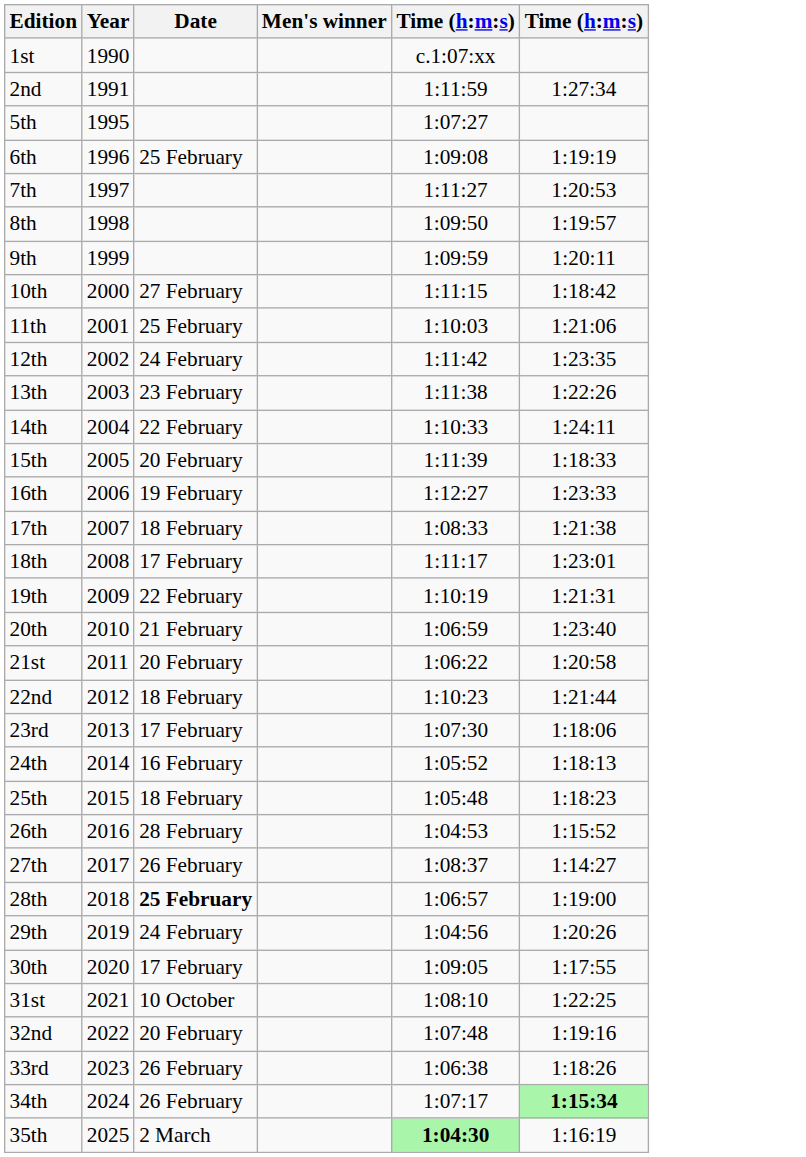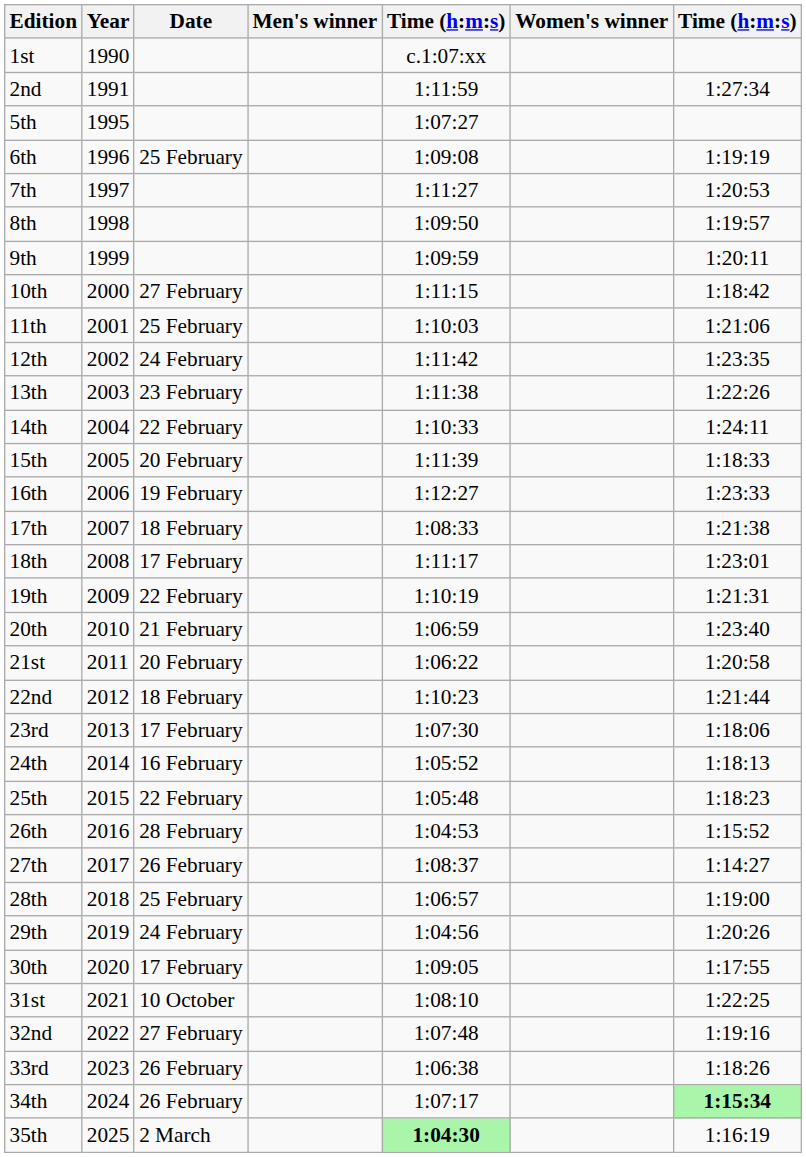 <table class="wikitable sortable">
 <tr>
 <th class="unsortable">Edition</th>
 <th>Year</th>
 <th class="unsortable">Date</th>
 <th>Men's winner</th>
 <th>Time (<a href='#'>h</a>:<a href='#'>m</a>:<a href='#'>s</a>)</th>
+<th>Women's winner</th>
 <th>Time  (<a href='#'>h</a>:<a href='#'>m</a>:<a href='#'>s</a>)</th>
 </tr>
 <tr>
 <td>1st</td>
 <td>1990</td>
 <td></td>
 <td></td>
 <td align=center>c.1:07:xx</td>
 <td></td>
+<td></td>
 </tr>
 <tr>
 <td>2nd</td>
 <td>1991</td>
 <td></td>
 <td></td>
 <td align=center>1:11:59</td>
+<td></td>
 <td align=center>1:27:34</td>
 </tr>
 <tr>
 <td>5th</td>
 <td>1995</td>
 <td></td>
 <td></td>
 <td align=center>1:07:27</td>
+<td></td>
 <td align=center></td>
 </tr>
 <tr>
 <td>6th</td>
 <td>1996</td>
 <td>25 February</td>
 <td></td>
 <td align=center>1:09:08</td>
+<td></td>
 <td align=center>1:19:19</td>
 </tr>
 <tr>
 <td>7th</td>
 <td>1997</td>
 <td></td>
 <td></td>
 <td align=center>1:11:27</td>
+<td></td>
 <td align=center>1:20:53</td>
 </tr>
 <tr>
 <td>8th</td>
 <td>1998</td>
 <td></td>
 <td></td>
 <td align=center>1:09:50</td>
+<td></td>
 <td align=center>1:19:57</td>
 </tr>
 <tr>
 <td>9th</td>
 <td>1999</td>
 <td></td>
 <td></td>
 <td align=center>1:09:59</td>
+<td></td>
 <td align=center>1:20:11</td>
 </tr>
 <tr>
 <td>10th</td>
 <td>2000</td>
 <td>27 February</td>
 <td></td>
 <td align=center>1:11:15</td>
+<td></td>
 <td align=center>1:18:42</td>
 </tr>
 <tr>
 <td>11th</td>
 <td>2001</td>
 <td>25 February</td>
 <td></td>
 <td align=center>1:10:03</td>
+<td></td>
 <td align=center>1:21:06</td>
 </tr>
 <tr>
 <td>12th</td>
 <td>2002</td>
 <td>24 February</td>
 <td></td>
 <td align=center>1:11:42</td>
+<td></td>
 <td align=center>1:23:35</td>
 </tr>
 <tr>
 <td>13th</td>
 <td>2003</td>
 <td>23 February</td>
 <td></td>
 <td align=center>1:11:38</td>
+<td></td>
 <td align=center>1:22:26</td>
 </tr>
 <tr>
 <td>14th</td>
 <td>2004</td>
 <td>22 February</td>
 <td></td>
 <td align=center>1:10:33</td>
+<td> </td>
 <td align=center>1:24:11</td>
 </tr>
 <tr>
 <td>15th</td>
 <td>2005</td>
 <td>20 February</td>
 <td></td>
 <td align=center>1:11:39</td>
+<td></td>
 <td align=center>1:18:33</td>
 </tr>
 <tr>
 <td>16th</td>
 <td>2006</td>
 <td>19 February</td>
 <td></td>
 <td align=center>1:12:27</td>
+<td></td>
 <td align=center>1:23:33</td>
 </tr>
 <tr>
 <td>17th</td>
 <td>2007</td>
 <td>18 February</td>
 <td></td>
 <td align=center>1:08:33</td>
+<td></td>
 <td align=center>1:21:38</td>
 </tr>
 <tr>
 <td>18th</td>
 <td>2008</td>
 <td>17 February</td>
 <td></td>
 <td align=center>1:11:17</td>
+<td></td>
 <td align=center>1:23:01</td>
 </tr>
 <tr>
 <td>19th</td>
 <td>2009</td>
 <td>22 February</td>
 <td></td>
 <td align=center>1:10:19</td>
+<td></td>
 <td align=center>1:21:31</td>
 </tr>
 <tr>
 <td>20th</td>
 <td>2010</td>
 <td>21 February</td>
 <td></td>
 <td align=center>1:06:59</td>
+<td></td>
 <td align=center>1:23:40</td>
 </tr>
 <tr>
 <td>21st</td>
 <td>2011</td>
 <td>20 February</td>
 <td></td>
 <td align=center>1:06:22</td>
+<td></td>
 <td align=center>1:20:58</td>
 </tr>
 <tr>
 <td>22nd</td>
 <td>2012</td>
 <td>18 February</td>
 <td></td>
 <td align=center>1:10:23</td>
+<td></td>
 <td align=center>1:21:44</td>
 </tr>
 <tr>
 <td>23rd</td>
 <td>2013</td>
 <td>17 February</td>
 <td></td>
 <td align=center>1:07:30</td>
+<td></td>
 <td align=center>1:18:06</td>
 </tr>
 <tr>
 <td>24th</td>
 <td>2014</td>
 <td>16 February</td>
 <td></td>
 <td align=center>1:05:52</td>
+<td></td>
 <td align=center>1:18:13</td>
 </tr>
 <tr>
 <td>25th</td>
 <td>2015</td>
-<td>18 February</td>
+<td>22 February</td>
 <td></td>
 <td align=center>1:05:48</td>
+<td></td>
 <td align=center>1:18:23</td>
 </tr>
 <tr>
 <td>26th</td>
 <td>2016</td>
 <td>28 February</td>
 <td></td>
 <td align=center>1:04:53</td>
+<td></td>
 <td align=center>1:15:52</td>
 </tr>
 <tr>
 <td>27th</td>
 <td>2017</td>
 <td>26 February</td>
 <td></td>
 <td align=center>1:08:37</td>
+<td></td>
 <td align=center>1:14:27</td>
 </tr>
 <tr>
 <td>28th</td>
 <td>2018</td>
-<td><strong>25 February</strong></td>
+<td>25 February</td>
 <td></td>
 <td align=center>1:06:57</td>
+<td></td>
 <td align=center>1:19:00</td>
 </tr>
 <tr>
 <td>29th</td>
 <td>2019</td>
 <td>24 February</td>
 <td></td>
 <td align=center>1:04:56</td>
+<td></td>
 <td align=center>1:20:26</td>
 </tr>
 <tr>
 <td>30th</td>
 <td>2020</td>
 <td>17 February</td>
 <td></td>
 <td align=center>1:09:05</td>
+<td></td>
 <td align=center>1:17:55</td>
 </tr>
 <tr>
 <td>31st</td>
 <td>2021</td>
 <td>10 October</td>
 <td></td>
 <td align=center>1:08:10</td>
+<td></td>
 <td align=center>1:22:25</td>
 </tr>
 <tr>
 <td>32nd</td>
 <td>2022</td>
-<td>20 February</td>
+<td>27 February</td>
 <td></td>
 <td align=center>1:07:48</td>
+<td></td>
 <td align=center>1:19:16</td>
 </tr>
 <tr>
 <td>33rd</td>
 <td>2023</td>
 <td>26 February</td>
 <td></td>
 <td align=center>1:06:38</td>
+<td></td>
 <td align=center>1:18:26</td>
 </tr>
 <tr>
 <td>34th</td>
 <td>2024</td>
 <td>26 February</td>
 <td></td>
 <td align=center>1:07:17</td>
+<td></td>
 <td align=center bgcolor=#A9F5A9><strong>1:15:34</strong></td>
 </tr>
 <tr>
 <td>35th</td>
 <td>2025</td>
 <td>2 March</td>
 <td></td>
 <td align=center bgcolor=#A9F5A9><strong>1:04:30</strong></td>
+<td></td>
 <td align=center>1:16:19</td>
 </tr>
 </table>
